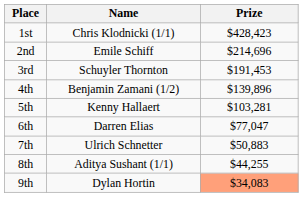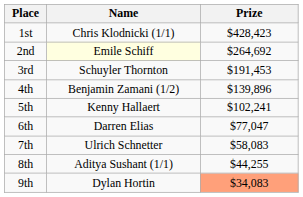 <table class="wikitable">
 <tr>
 <th width="50">Place</th>
 <th width="200">Name</th>
 <th width="125">Prize</th>
 </tr>
 <tr>
 <td align = "center">1st</td>
 <td align = "center">Chris Klodnicki (1/1)</td>
 <td align = "center">$428,423</td>
 </tr>
 <tr>
 <td align = "center">2nd</td>
-<td align = "center">Emile Schiff</td>
-<td align = "center">$214,696</td>
+<td align = "center" style="background: lightyellow;">Emile Schiff</td>
+<td align = "center">$264,692</td>
 </tr>
 <tr>
 <td align = "center">3rd</td>
 <td align = "center">Schuyler Thornton</td>
 <td align = "center">$191,453</td>
 </tr>
 <tr>
 <td align = "center">4th</td>
 <td align = "center">Benjamin Zamani (1/2)</td>
 <td align = "center">$139,896</td>
 </tr>
 <tr>
 <td align = "center">5th</td>
 <td align = "center">Kenny Hallaert</td>
-<td align = "center">$103,281</td>
+<td align = "center">$102,241</td>
 </tr>
 <tr>
 <td align = "center">6th</td>
 <td align = "center">Darren Elias</td>
 <td align = "center">$77,047</td>
 </tr>
 <tr>
 <td align = "center">7th</td>
 <td align = "center">Ulrich Schnetter</td>
-<td align = "center">$50,883</td>
+<td align = "center">$58,083</td>
 </tr>
 <tr>
 <td align = "center">8th</td>
 <td align = "center">Aditya Sushant (1/1)</td>
 <td align = "center">$44,255</td>
 </tr>
 <tr>
 <td align = "center">9th</td>
 <td align = "center">Dylan Hortin</td>
 <td align = "center" style="background: lightsalmon;">$34,083</td>
 </tr>
 </table>
